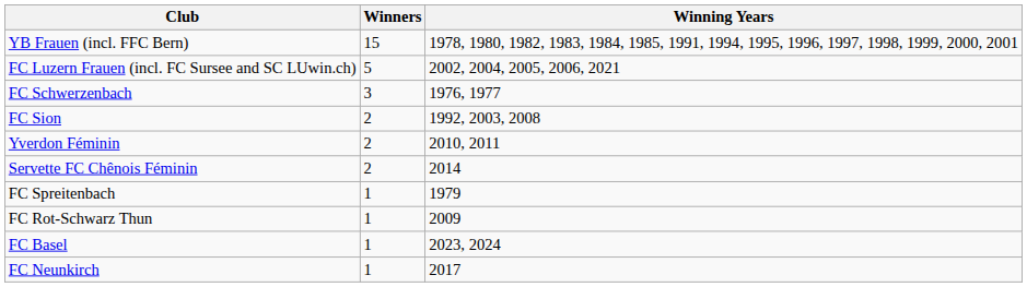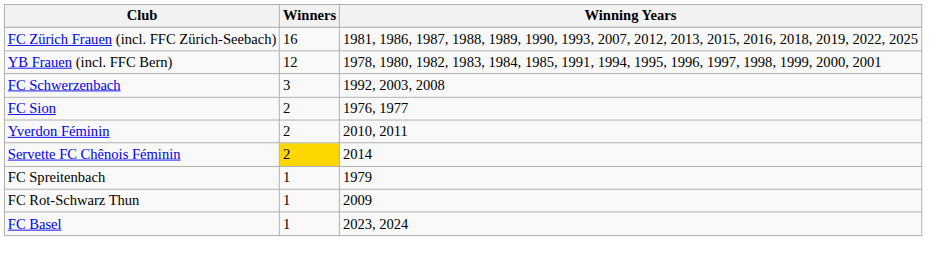 <table class=wikitable>
 <tr style="background:silver;">
 <th>Club</th>
 <th>Winners</th>
 <th>Winning Years</th>
 </tr>
 <tr>
-<td><a href='#'>YB Frauen</a> (incl. FFC Bern)</td>
-<td>15</td>
-<td>1978, 1980, 1982, 1983, 1984, 1985, 1991, 1994, 1995, 1996, 1997, 1998, 1999, 2000, 2001</td>
+<td><a href='#'>FC Zürich Frauen</a> (incl. FFC Zürich-Seebach)</td>
+<td>16</td>
+<td>1981, 1986, 1987, 1988, 1989, 1990, 1993, 2007, 2012, 2013, 2015, 2016, 2018, 2019, 2022, 2025</td>
 </tr>
 <tr>
-<td><a href='#'>FC Luzern Frauen</a> (incl. FC Sursee and SC LUwin.ch)</td>
-<td>5</td>
-<td>2002, 2004, 2005, 2006, 2021</td>
+<td><a href='#'>YB Frauen</a> (incl. FFC Bern)</td>
+<td>12</td>
+<td>1978, 1980, 1982, 1983, 1984, 1985, 1991, 1994, 1995, 1996, 1997, 1998, 1999, 2000, 2001</td>
 </tr>
 <tr>
 <td><a href='#'>FC Schwerzenbach</a></td>
 <td>3</td>
-<td>1976, 1977</td>
+<td>1992, 2003, 2008</td>
 </tr>
 <tr>
 <td><a href='#'>FC Sion</a></td>
 <td>2</td>
-<td>1992, 2003, 2008</td>
+<td>1976, 1977</td>
 </tr>
 <tr>
 <td><a href='#'>Yverdon Féminin</a></td>
 <td>2</td>
 <td>2010, 2011</td>
 </tr>
 <tr>
 <td><a href='#'>Servette FC Chênois Féminin</a></td>
-<td>2</td>
+<td style="background: gold;">2</td>
 <td>2014</td>
 </tr>
 <tr>
 <td>FC Spreitenbach</td>
 <td>1</td>
 <td>1979</td>
 </tr>
 <tr>
 <td>FC Rot-Schwarz Thun</td>
 <td>1</td>
 <td>2009</td>
 </tr>
 <tr>
 <td><a href='#'>FC Basel</a></td>
 <td>1</td>
 <td>2023, 2024</td>
 </tr>
-<tr>
-<td><a href='#'>FC Neunkirch</a></td>
-<td>1</td>
-<td>2017</td>
-</tr>
 </table>
